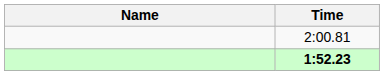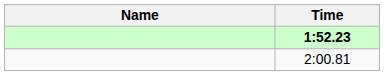 <table class="wikitable" style="text-align:center;">
 <tr>
 <th style="width:19em">Name</th>
 <th style="width:7em">Time</th>
 </tr>
+<tr bgcolor=ccffcc>
+<td align=left><strong></strong></td>
+<td><strong>1:52.23</strong></td>
+</tr>
 <tr>
 <td align=left></td>
 <td>2:00.81</td>
 </tr>
-<tr bgcolor=ccffcc>
-<td align=left><strong></strong></td>
-<td><strong>1:52.23</strong></td>
-</tr>
 </table>
